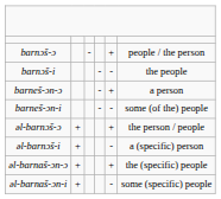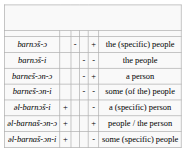 <table align="left" border="2" cellpadding="4" cellspacing="0" style="margin: 1em 1em 1em 0; background: #f9f9f9; border: 1px #aaa solid; border-collapse: collapse; font-size: 80%; text-align: center;">
 <tr style="vertical-align: center; font-size: small; height: 3em">
 </tr>
 <tr>
 <td style="font-size: x-small;"></td>
 <th></th>
 <th></th>
 <th></th>
 <th></th>
 <th></th>
 </tr>
 <tr>
 <td><em>barnɔš-ɔ</em></td>
 <td></td>
 <td>-</td>
 <td></td>
 <td>+</td>
-<td>people / the person</td>
+<td>the (specific) people</td>
 </tr>
 <tr>
 <td><em>barnɔš-i</em></td>
 <td></td>
 <td></td>
 <td>-</td>
 <td>-</td>
 <td>the people</td>
 </tr>
 <tr>
 <td><em>barneš-ɔn-ɔ</em></td>
 <td></td>
 <td></td>
 <td>-</td>
 <td>+</td>
 <td>a person</td>
 </tr>
 <tr>
 <td><em>barneš-ɔn-i</em></td>
 <td></td>
 <td></td>
 <td>-</td>
 <td>-</td>
 <td>some (of the) people</td>
 </tr>
 <tr>
-<td><em>əl-barnɔš-ɔ</em></td>
-<td>+</td>
-<td></td>
-<td></td>
-<td>+</td>
-<td>the person / people</td>
-</tr>
-<tr>
 <td><em>əl-barnɔš-i</em></td>
 <td>+</td>
 <td></td>
 <td></td>
 <td>-</td>
 <td>a (specific) person</td>
 </tr>
 <tr>
 <td><em>əl-barnaš-ɔn-ɔ</em></td>
 <td>+</td>
 <td></td>
 <td></td>
 <td>+</td>
-<td>the (specific) people</td>
+<td>people / the person</td>
 </tr>
 <tr>
 <td><em>əl-barnaš-ɔn-i</em></td>
 <td>+</td>
 <td></td>
 <td></td>
 <td>-</td>
 <td>some (specific) people</td>
 </tr>
 </table>
